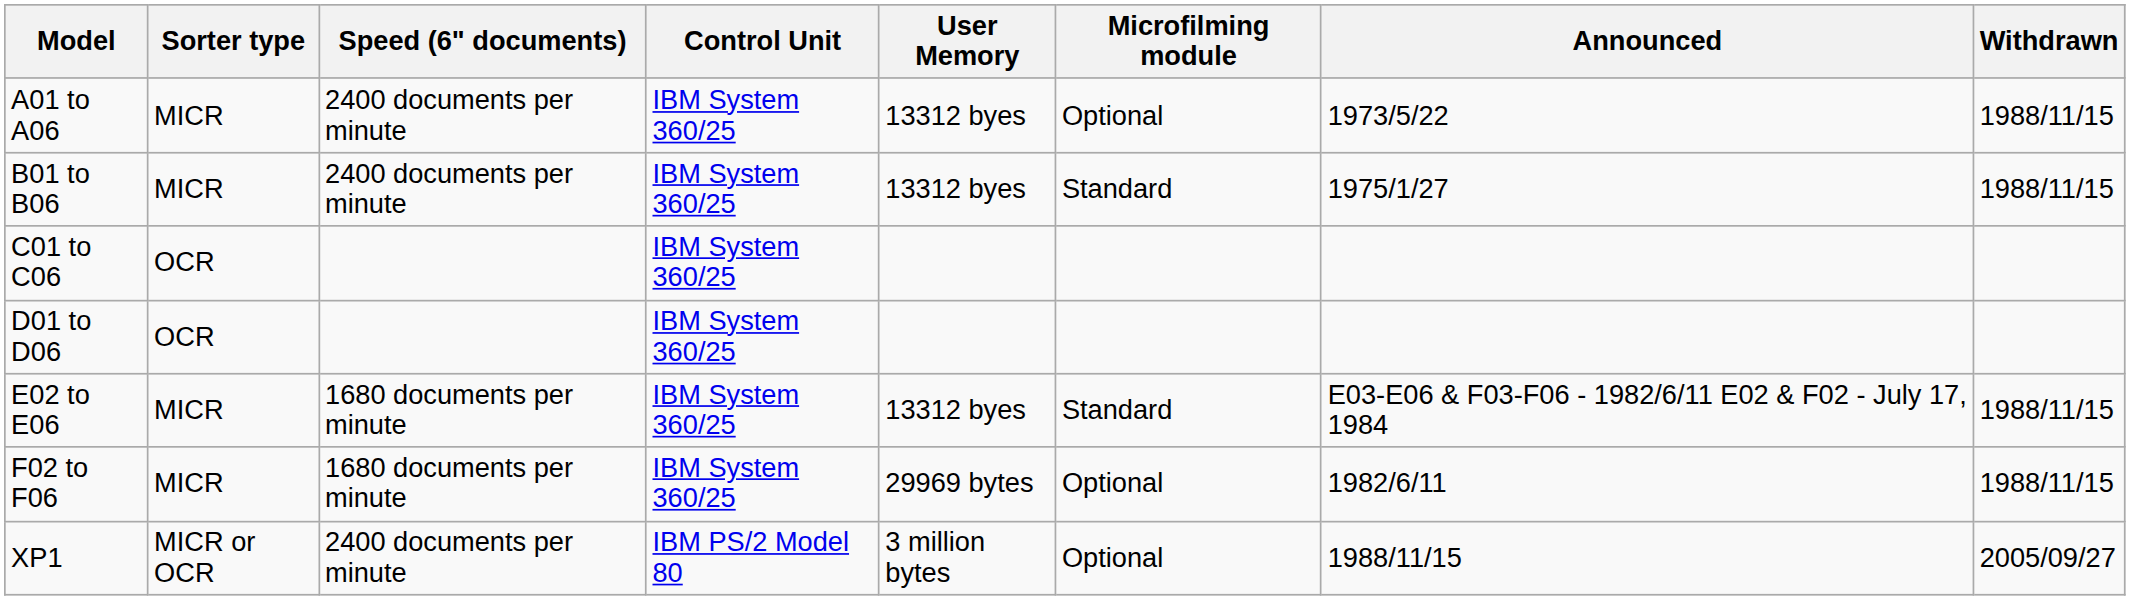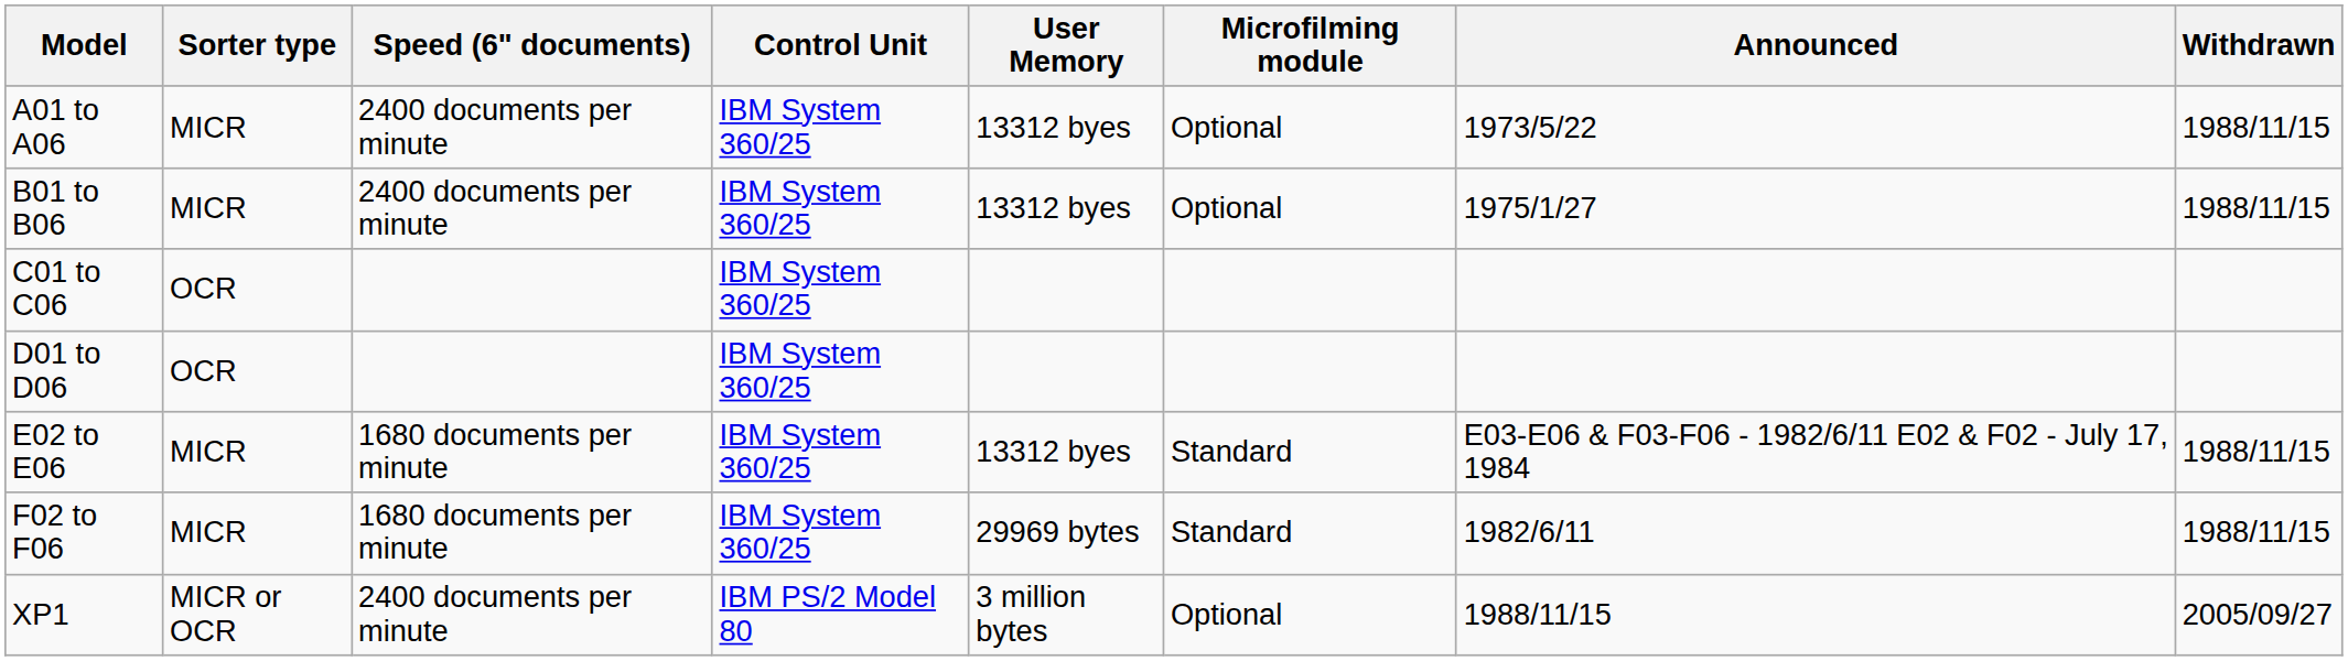 <table class="wikitable">
 <tr>
 <th>Model</th>
 <th>Sorter type</th>
 <th>Speed (6" documents)</th>
 <th>Control Unit</th>
 <th>User Memory</th>
 <th>Microfilming module</th>
 <th>Announced</th>
 <th>Withdrawn</th>
 </tr>
 <tr>
 <td>A01 to A06</td>
 <td>MICR</td>
 <td>2400 documents per minute</td>
 <td><a href='#'>IBM System 360/25</a></td>
 <td>13312 byes</td>
 <td>Optional</td>
 <td>1973/5/22</td>
 <td>1988/11/15</td>
 </tr>
 <tr>
 <td>B01 to B06</td>
 <td>MICR</td>
 <td>2400 documents per minute</td>
 <td><a href='#'>IBM System 360/25</a></td>
 <td>13312 byes</td>
-<td>Standard</td>
+<td>Optional</td>
 <td>1975/1/27</td>
 <td>1988/11/15</td>
 </tr>
 <tr>
 <td>C01 to C06</td>
 <td>OCR</td>
 <td></td>
 <td><a href='#'>IBM System 360/25</a></td>
 <td></td>
 <td></td>
 <td></td>
 <td></td>
 </tr>
 <tr>
 <td>D01 to D06</td>
 <td>OCR</td>
 <td></td>
 <td><a href='#'>IBM System 360/25</a></td>
 <td></td>
 <td></td>
 <td></td>
 <td></td>
 </tr>
 <tr>
 <td>E02 to E06</td>
 <td>MICR</td>
 <td>1680 documents per minute</td>
 <td><a href='#'>IBM System 360/25</a></td>
 <td>13312 byes</td>
 <td>Standard</td>
 <td>E03-E06 & F03-F06  - 1982/6/11 E02 & F02 - July 17, 1984</td>
 <td>1988/11/15</td>
 </tr>
 <tr>
 <td>F02 to F06</td>
 <td>MICR</td>
 <td>1680 documents per minute</td>
 <td><a href='#'>IBM System 360/25</a></td>
 <td>29969 bytes</td>
-<td>Optional</td>
+<td>Standard</td>
 <td>1982/6/11</td>
 <td>1988/11/15</td>
 </tr>
 <tr>
 <td>XP1</td>
 <td>MICR or OCR</td>
 <td>2400 documents per minute</td>
 <td><a href='#'>IBM PS/2 Model 80</a></td>
 <td>3 million bytes</td>
 <td>Optional</td>
 <td>1988/11/15</td>
 <td>2005/09/27</td>
 </tr>
 </table>
